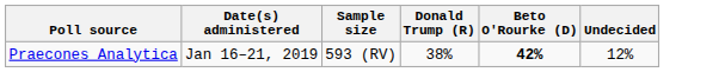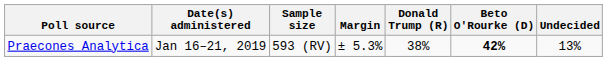 <table class="wikitable" style="font-size:90%;text-align:center;">
 <tr valign=bottom style="font-size:90%;">
 <th>Poll source</th>
 <th>Date(s)<br>administered</th>
 <th>Sample<br>size</th>
+<th>Margin<br></th>
 <th>Donald<br>Trump (R)</th>
 <th>Beto<br>O'Rourke (D)</th>
 <th>Undecided</th>
 </tr>
 <tr>
 <td style="text-align:left;"><a href='#'>Praecones Analytica</a></td>
 <td>Jan 16–21, 2019</td>
 <td>593 (RV)</td>
+<td>± 5.3%</td>
 <td>38%</td>
 <td><strong>42%</strong></td>
-<td>12%</td>
+<td>13%</td>
 </tr>
 </table>
